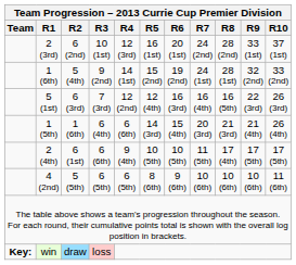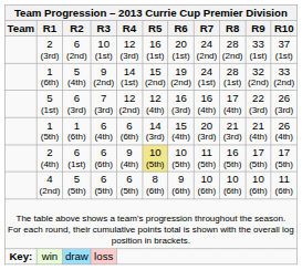 <table class="wikitable collapsible" style="text-align:center; line-height:100%; width:50%; font-size:90%">
 <tr>
 <th colspan=100%>Team Progression – 2013 Currie Cup Premier Division</th>
 </tr>
 <tr>
 <th style="text-align:left; width:30%;">Team</th>
 <th style="width:7%;">R1</th>
 <th style="width:7%;">R2</th>
 <th style="width:7%;">R3</th>
 <th style="width:7%;">R4</th>
 <th style="width:7%;">R5</th>
 <th style="width:7%;">R6</th>
 <th style="width:7%;">R7</th>
 <th style="width:7%;">R8</th>
 <th style="width:7%;">R9</th>
 <th style="width:7%;">R10</th>
 </tr>
 <tr>
 <td align=left></td>
 <td>2 <br><small>(3rd)</small></td>
 <td>6 <br><small>(2nd)</small></td>
 <td>10 <br><small>(1st)</small></td>
 <td>12 <br><small>(3rd)</small></td>
 <td>16 <br><small>(1st)</small></td>
 <td>20 <br><small>(1st)</small></td>
 <td>24 <br><small>(2nd)</small></td>
 <td>28 <br><small>(2nd)</small></td>
 <td>33 <br><small>(1st)</small></td>
 <td>37 <br><small>(1st)</small></td>
 </tr>
 <tr>
 <td align=left></td>
 <td>1 <br><small>(6th)</small></td>
 <td>5 <br><small>(4th)</small></td>
 <td>9 <br><small>(2nd)</small></td>
 <td>14 <br><small>(1st)</small></td>
 <td>15 <br><small>(2nd)</small></td>
 <td>19 <br><small>(2nd)</small></td>
 <td>24 <br><small>(1st)</small></td>
 <td>28 <br><small>(1st)</small></td>
 <td>32 <br><small>(2nd)</small></td>
 <td>33 <br><small>(2nd)</small></td>
 </tr>
 <tr>
 <td align=left></td>
 <td>5 <br><small>(1st)</small></td>
 <td>6 <br><small>(3rd)</small></td>
 <td>7 <br><small>(3rd)</small></td>
 <td>12 <br><small>(2nd)</small></td>
 <td>12 <br><small>(4th)</small></td>
 <td>16 <br><small>(3rd)</small></td>
 <td>16 <br><small>(4th)</small></td>
-<td>16 <br><small>(5th)</small></td>
+<td>17 <br><small>(4th)</small></td>
 <td>22 <br><small>(3rd)</small></td>
 <td>26 <br><small>(3rd)</small></td>
 </tr>
 <tr>
 <td align=left></td>
 <td>1 <br><small>(5th)</small></td>
 <td>1 <br><small>(6th)</small></td>
 <td>6 <br><small>(4th)</small></td>
 <td>6 <br><small>(6th)</small></td>
 <td>14 <br><small>(3rd)</small></td>
 <td>15 <br><small>(4th)</small></td>
 <td>20 <br><small>(3rd)</small></td>
 <td>21 <br><small>(3rd)</small></td>
 <td>21 <br><small>(4th)</small></td>
 <td>26 <br><small>(4th)</small></td>
 </tr>
 <tr>
 <td align=left></td>
 <td>2 <br><small>(4th)</small></td>
 <td>6 <br><small>(1st)</small></td>
 <td>6 <br><small>(6th)</small></td>
 <td>9 <br><small>(4th)</small></td>
-<td>10 <br><small>(5th)</small></td>
+<td style="background: khaki;">10 <br><small>(5th)</small></td>
 <td>10 <br><small>(5th)</small></td>
 <td>11 <br><small>(5th)</small></td>
-<td>17 <br><small>(4th)</small></td>
+<td>16 <br><small>(5th)</small></td>
 <td>17 <br><small>(5th)</small></td>
 <td>17 <br><small>(5th)</small></td>
 </tr>
 <tr>
 <td align=left></td>
 <td>4 <br><small>(2nd)</small></td>
 <td>5 <br><small>(5th)</small></td>
 <td>6 <br><small>(5th)</small></td>
 <td>6 <br><small>(5th)</small></td>
 <td>8 <br><small>(6th)</small></td>
 <td>9 <br><small>(6th)</small></td>
 <td>10 <br><small>(6th)</small></td>
 <td>10 <br><small>(6th)</small></td>
 <td>10 <br><small>(6th)</small></td>
 <td>11 <br><small>(6th)</small></td>
 </tr>
 <tr>
 <td colspan="100%" style="text-align:center;"><br><small>The table above shows a team's progression throughout the season.<br>For each round, their cumulative points total is shown with the overall log position in brackets.</small></td>
 </tr>
 <tr>
 <td><strong>Key:</strong></td>
 <td style="background:#E8FFD8;">win</td>
 <td style="background:#97DEFF;">draw</td>
 <td style="background:#FFCCCC;">loss</td>
 <td colspan=100%></td>
 </tr>
 </table>
